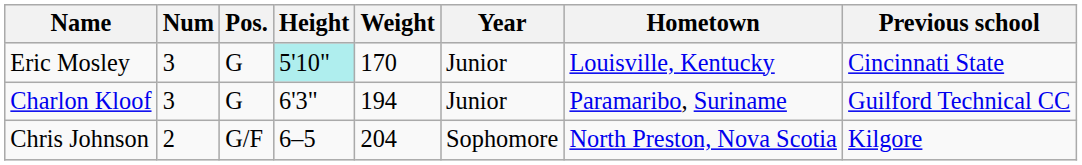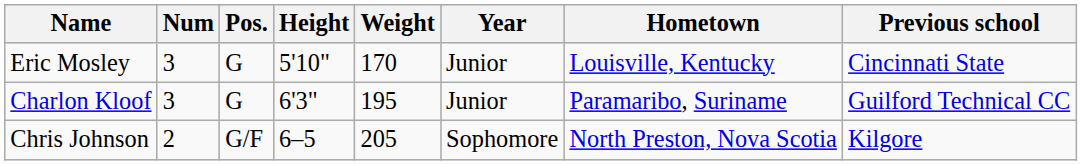 <table class="wikitable sortable">
 <tr>
 <th>Name</th>
 <th>Num</th>
 <th>Pos.</th>
 <th>Height</th>
 <th>Weight</th>
 <th>Year</th>
 <th>Hometown</th>
 <th>Previous school</th>
 </tr>
 <tr>
 <td>Eric Mosley</td>
 <td>3</td>
 <td>G</td>
-<td style="background: paleturquoise;">5'10"</td>
+<td>5'10"</td>
 <td>170</td>
 <td>Junior</td>
 <td><a href='#'>Louisville, Kentucky</a></td>
 <td><a href='#'>Cincinnati State</a></td>
 </tr>
 <tr>
 <td><a href='#'>Charlon Kloof</a></td>
 <td>3</td>
 <td>G</td>
 <td>6'3"</td>
-<td>194</td>
+<td>195</td>
 <td>Junior</td>
 <td><a href='#'>Paramaribo</a>, <a href='#'>Suriname</a></td>
 <td><a href='#'>Guilford Technical CC</a></td>
 </tr>
 <tr>
 <td>Chris Johnson</td>
 <td>2</td>
 <td>G/F</td>
 <td>6–5</td>
-<td>204</td>
+<td>205</td>
 <td>Sophomore</td>
 <td><a href='#'>North Preston, Nova Scotia</a></td>
 <td><a href='#'>Kilgore</a></td>
 </tr>
 </table>
